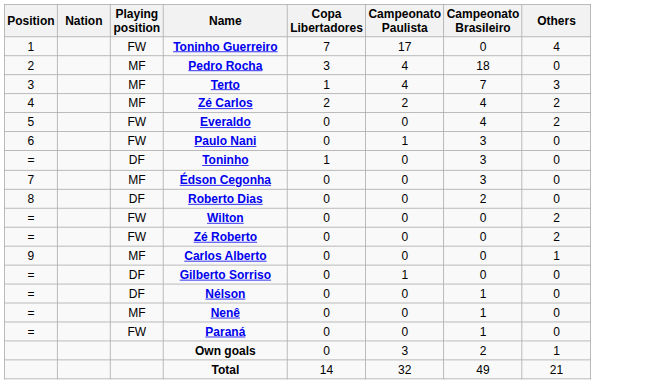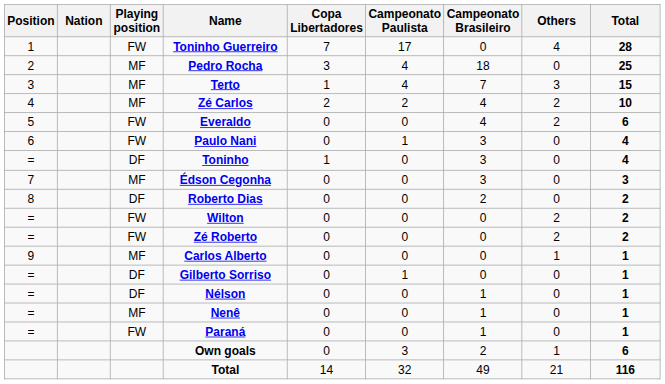 <table class="wikitable" style="font-size: 95%; text-align: center;">
 <tr>
 <th width=60>Position</th>
 <th width=60>Nation</th>
 <th width=60>Playing position</th>
 <th width=150>Name</th>
 <th width=80>Copa Libertadores</th>
 <th width=80>Campeonato Paulista</th>
 <th width=80>Campeonato Brasileiro</th>
 <th width=80>Others</th>
+<th width=80>Total</th>
 </tr>
 <tr>
 <td>1</td>
 <td></td>
 <td>FW</td>
 <td><strong><a href='#'>Toninho Guerreiro</a></strong></td>
 <td>7</td>
 <td>17</td>
 <td>0</td>
 <td>4</td>
+<td><strong>28</strong></td>
 </tr>
 <tr>
 <td>2</td>
 <td></td>
 <td>MF</td>
 <td><strong><a href='#'>Pedro Rocha</a></strong></td>
 <td>3</td>
 <td>4</td>
 <td>18</td>
 <td>0</td>
+<td><strong>25</strong></td>
 </tr>
 <tr>
 <td>3</td>
 <td></td>
 <td>MF</td>
 <td><strong><a href='#'>Terto</a></strong></td>
 <td>1</td>
 <td>4</td>
 <td>7</td>
 <td>3</td>
+<td><strong>15</strong></td>
 </tr>
 <tr>
 <td>4</td>
 <td></td>
 <td>MF</td>
 <td><strong><a href='#'>Zé Carlos</a></strong></td>
 <td>2</td>
 <td>2</td>
 <td>4</td>
 <td>2</td>
+<td><strong>10</strong></td>
 </tr>
 <tr>
 <td>5</td>
 <td></td>
 <td>FW</td>
 <td><strong><a href='#'>Everaldo</a></strong></td>
 <td>0</td>
 <td>0</td>
 <td>4</td>
 <td>2</td>
+<td><strong>6</strong></td>
 </tr>
 <tr>
 <td>6</td>
 <td></td>
 <td>FW</td>
 <td><strong><a href='#'>Paulo Nani</a></strong></td>
 <td>0</td>
 <td>1</td>
 <td>3</td>
 <td>0</td>
+<td><strong>4</strong></td>
 </tr>
 <tr>
 <td>=</td>
 <td></td>
 <td>DF</td>
 <td><strong><a href='#'>Toninho</a></strong></td>
 <td>1</td>
 <td>0</td>
 <td>3</td>
 <td>0</td>
+<td><strong>4</strong></td>
 </tr>
 <tr>
 <td>7</td>
 <td></td>
 <td>MF</td>
 <td><strong><a href='#'>Édson Cegonha</a></strong></td>
 <td>0</td>
 <td>0</td>
 <td>3</td>
 <td>0</td>
+<td><strong>3</strong></td>
 </tr>
 <tr>
 <td>8</td>
 <td></td>
 <td>DF</td>
 <td><strong><a href='#'>Roberto Dias</a></strong></td>
 <td>0</td>
 <td>0</td>
 <td>2</td>
 <td>0</td>
+<td><strong>2</strong></td>
 </tr>
 <tr>
 <td>=</td>
 <td></td>
 <td>FW</td>
 <td><strong><a href='#'>Wilton</a></strong></td>
 <td>0</td>
 <td>0</td>
 <td>0</td>
 <td>2</td>
+<td><strong>2</strong></td>
 </tr>
 <tr>
 <td>=</td>
 <td></td>
 <td>FW</td>
 <td><strong><a href='#'>Zé Roberto</a></strong></td>
 <td>0</td>
 <td>0</td>
 <td>0</td>
 <td>2</td>
+<td><strong>2</strong></td>
 </tr>
 <tr>
 <td>9</td>
 <td></td>
 <td>MF</td>
 <td><strong><a href='#'>Carlos Alberto</a></strong></td>
 <td>0</td>
 <td>0</td>
 <td>0</td>
 <td>1</td>
+<td><strong>1</strong></td>
 </tr>
 <tr>
 <td>=</td>
 <td></td>
 <td>DF</td>
 <td><strong><a href='#'>Gilberto Sorriso</a></strong></td>
 <td>0</td>
 <td>1</td>
 <td>0</td>
 <td>0</td>
+<td><strong>1</strong></td>
 </tr>
 <tr>
 <td>=</td>
 <td></td>
 <td>DF</td>
 <td><strong><a href='#'>Nélson</a></strong></td>
 <td>0</td>
 <td>0</td>
 <td>1</td>
 <td>0</td>
+<td><strong>1</strong></td>
 </tr>
 <tr>
 <td>=</td>
 <td></td>
 <td>MF</td>
 <td><strong><a href='#'>Nenê</a></strong></td>
 <td>0</td>
 <td>0</td>
 <td>1</td>
 <td>0</td>
+<td><strong>1</strong></td>
 </tr>
 <tr>
 <td>=</td>
 <td></td>
 <td>FW</td>
 <td><strong><a href='#'>Paraná</a></strong></td>
 <td>0</td>
 <td>0</td>
 <td>1</td>
 <td>0</td>
+<td><strong>1</strong></td>
 </tr>
 <tr>
 <td></td>
 <td></td>
 <td></td>
 <td><strong>Own goals</strong></td>
 <td>0</td>
 <td>3</td>
 <td>2</td>
 <td>1</td>
+<td><strong>6</strong></td>
 </tr>
 <tr>
 <td></td>
 <td></td>
 <td></td>
 <td><strong>Total</strong></td>
 <td>14</td>
 <td>32</td>
 <td>49</td>
 <td>21</td>
+<td><strong>116</strong></td>
 </tr>
 </table>
